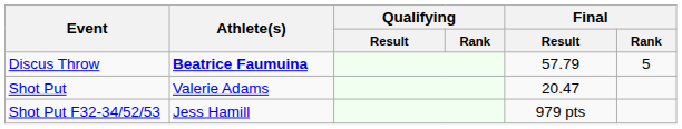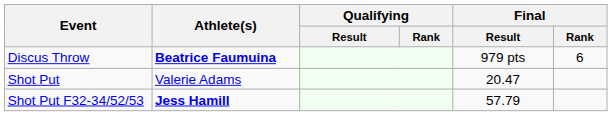 <table class=wikitable style="font-size:90%">
 <tr>
 <th rowspan="2" width=150>Event</th>
 <th rowspan="2" width=150>Athlete(s)</th>
 <th colspan="2" width=150>Qualifying</th>
 <th colspan="2" width=150>Final</th>
 </tr>
 <tr>
 <th style="line-height:1em" width=100><small>Result</small></th>
 <th style="line-height:1em" width=50><small>Rank</small></th>
 <th style="line-height:1em" width=100><small>Result</small></th>
 <th style="line-height:1em" width=50><small>Rank</small></th>
 </tr>
 <tr>
 <td><a href='#'>Discus Throw</a></td>
 <td><strong><a href='#'>Beatrice Faumuina</a></strong></td>
 <td bgcolor="honeydew" colspan=2></td>
-<td align="center">57.79</td>
-<td align="center">5</td>
+<td align="center">979 pts</td>
+<td align="center">6</td>
 </tr>
 <tr>
 <td><a href='#'>Shot Put</a></td>
 <td><a href='#'>Valerie Adams</a></td>
 <td bgcolor="honeydew" colspan=2></td>
 <td align="center">20.47</td>
 <td align="center"></td>
 </tr>
 <tr>
 <td><a href='#'>Shot Put F32-34/52/53</a></td>
-<td><a href='#'>Jess Hamill</a></td>
+<td><strong><a href='#'>Jess Hamill</a></strong></td>
 <td bgcolor="honeydew" colspan=2></td>
-<td align="center">979 pts</td>
+<td align="center">57.79</td>
 <td align="center"></td>
 </tr>
 </table>
